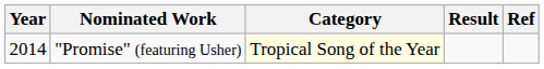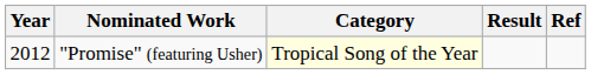 <table class="wikitable">
 <tr>
 <th>Year</th>
 <th>Nominated Work</th>
 <th>Category</th>
 <th>Result</th>
 <th>Ref</th>
 </tr>
 <tr>
-<td align="center">2014</td>
+<td align="center">2012</td>
 <td>"Promise" <small>(featuring Usher)</small></td>
 <td style="background: lightyellow;">Tropical Song of the Year</td>
 <td></td>
 <td align="center"></td>
 </tr>
 </table>
